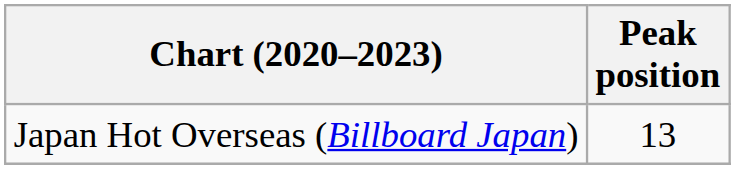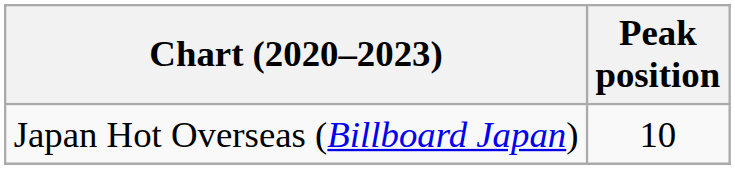 <table class="wikitable sortable">
 <tr>
 <th>Chart (2020–2023)</th>
 <th>Peak<br>position</th>
 </tr>
 <tr>
 <td>Japan Hot Overseas (<em><a href='#'>Billboard Japan</a></em>)</td>
-<td align="center">13</td>
+<td align="center">10</td>
 </tr>
 <tr>
 </tr>
 </table>
